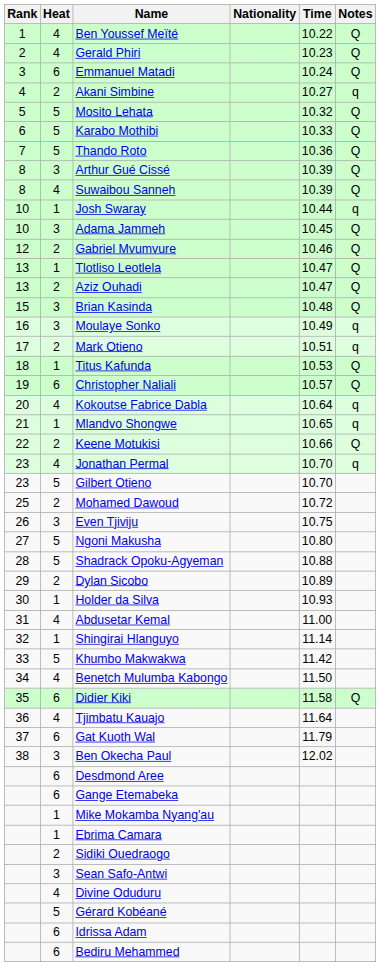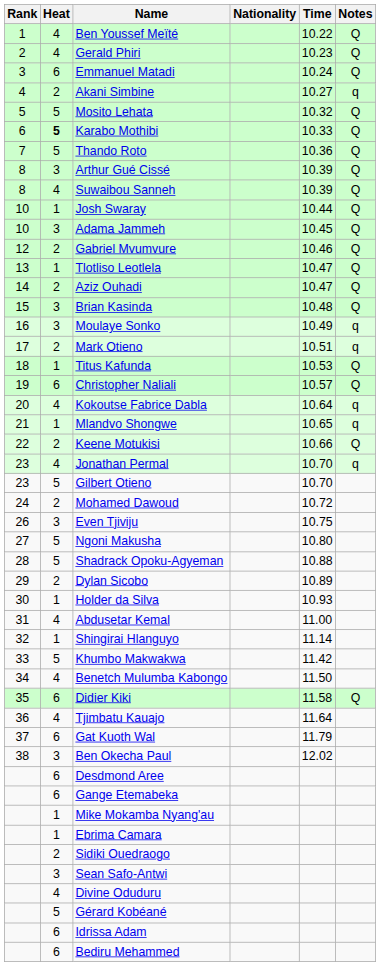 <table class="wikitable sortable" style="text-align:center">
 <tr>
 <th>Rank</th>
 <th>Heat</th>
 <th>Name</th>
 <th>Nationality</th>
 <th>Time</th>
 <th>Notes</th>
 </tr>
 <tr bgcolor=ccffcc>
 <td>1</td>
 <td>4</td>
 <td align=left><a href='#'>Ben Youssef Meïté</a></td>
 <td align=left></td>
 <td>10.22</td>
 <td>Q</td>
 </tr>
 <tr bgcolor=ccffcc>
 <td>2</td>
 <td>4</td>
 <td align=left><a href='#'>Gerald Phiri</a></td>
 <td align=left></td>
 <td>10.23</td>
 <td>Q</td>
 </tr>
 <tr bgcolor=ccffcc>
 <td>3</td>
 <td>6</td>
 <td align=left><a href='#'>Emmanuel Matadi</a></td>
 <td align=left></td>
 <td>10.24</td>
 <td>Q</td>
 </tr>
 <tr bgcolor=ccffcc>
 <td>4</td>
 <td>2</td>
 <td align=left><a href='#'>Akani Simbine</a></td>
 <td align=left></td>
 <td>10.27</td>
 <td>q</td>
 </tr>
 <tr bgcolor=ccffcc>
 <td>5</td>
 <td>5</td>
 <td align=left><a href='#'>Mosito Lehata</a></td>
 <td align=left></td>
 <td>10.32</td>
 <td>Q</td>
 </tr>
 <tr bgcolor=ccffcc>
 <td>6</td>
-<td>5</td>
+<td><strong>5</strong></td>
 <td align=left><a href='#'>Karabo Mothibi</a></td>
 <td align=left></td>
 <td>10.33</td>
 <td>Q</td>
 </tr>
 <tr bgcolor=ccffcc>
 <td>7</td>
 <td>5</td>
 <td align=left><a href='#'>Thando Roto</a></td>
 <td align=left></td>
 <td>10.36</td>
 <td>Q</td>
 </tr>
 <tr bgcolor=ccffcc>
 <td>8</td>
 <td>3</td>
 <td align=left><a href='#'>Arthur Gué Cissé</a></td>
 <td align=left></td>
 <td>10.39</td>
 <td>Q</td>
 </tr>
 <tr bgcolor=ccffcc>
 <td>8</td>
 <td>4</td>
 <td align=left><a href='#'>Suwaibou Sanneh</a></td>
 <td align=left></td>
 <td>10.39</td>
 <td>Q</td>
 </tr>
 <tr bgcolor=ccffcc>
 <td>10</td>
 <td>1</td>
 <td align=left><a href='#'>Josh Swaray</a></td>
 <td align=left></td>
 <td>10.44</td>
-<td>q</td>
+<td>Q</td>
 </tr>
 <tr bgcolor=ccffcc>
 <td>10</td>
 <td>3</td>
 <td align=left><a href='#'>Adama Jammeh</a></td>
 <td align=left></td>
 <td>10.45</td>
 <td>Q</td>
 </tr>
 <tr bgcolor=ccffcc>
 <td>12</td>
 <td>2</td>
 <td align=left><a href='#'>Gabriel Mvumvure</a></td>
 <td align=left></td>
 <td>10.46</td>
 <td>Q</td>
 </tr>
 <tr bgcolor=ccffcc>
 <td>13</td>
 <td>1</td>
 <td align=left><a href='#'>Tlotliso Leotlela</a></td>
 <td align=left></td>
 <td>10.47</td>
 <td>Q</td>
 </tr>
 <tr bgcolor=ccffcc>
-<td>13</td>
+<td>14</td>
 <td>2</td>
 <td align=left><a href='#'>Aziz Ouhadi</a></td>
 <td align=left></td>
 <td>10.47</td>
 <td>Q</td>
 </tr>
 <tr bgcolor=ccffcc>
 <td>15</td>
 <td>3</td>
 <td align=left><a href='#'>Brian Kasinda</a></td>
 <td align=left></td>
 <td>10.48</td>
 <td>Q</td>
 </tr>
 <tr bgcolor=ddffdd>
 <td>16</td>
 <td>3</td>
 <td align=left><a href='#'>Moulaye Sonko</a></td>
 <td align=left></td>
 <td>10.49</td>
 <td>q</td>
 </tr>
 <tr bgcolor=ddffdd>
 <td>17</td>
 <td>2</td>
 <td align=left><a href='#'>Mark Otieno</a></td>
 <td align=left></td>
 <td>10.51</td>
 <td>q</td>
 </tr>
 <tr bgcolor=ccffcc>
 <td>18</td>
 <td>1</td>
 <td align=left><a href='#'>Titus Kafunda</a></td>
 <td align=left></td>
 <td>10.53</td>
 <td>Q</td>
 </tr>
 <tr bgcolor=ccffcc>
 <td>19</td>
 <td>6</td>
 <td align=left><a href='#'>Christopher Naliali</a></td>
 <td align=left></td>
 <td>10.57</td>
 <td>Q</td>
 </tr>
 <tr bgcolor=ddffdd>
 <td>20</td>
 <td>4</td>
 <td align=left><a href='#'>Kokoutse Fabrice Dabla</a></td>
 <td align=left></td>
 <td>10.64</td>
 <td>q</td>
 </tr>
 <tr bgcolor=ddffdd>
 <td>21</td>
 <td>1</td>
 <td align=left><a href='#'>Mlandvo Shongwe</a></td>
 <td align=left></td>
 <td>10.65</td>
 <td>q</td>
 </tr>
 <tr bgcolor=ddffdd>
 <td>22</td>
 <td>2</td>
 <td align=left><a href='#'>Keene Motukisi</a></td>
 <td align=left></td>
 <td>10.66</td>
 <td>Q</td>
 </tr>
 <tr bgcolor=ddffdd>
 <td>23</td>
 <td>4</td>
 <td align=left><a href='#'>Jonathan Permal</a></td>
 <td align=left></td>
 <td>10.70</td>
 <td>q</td>
 </tr>
 <tr>
 <td>23</td>
 <td>5</td>
 <td align=left><a href='#'>Gilbert Otieno</a></td>
 <td align=left></td>
 <td>10.70</td>
 <td></td>
 </tr>
 <tr>
-<td>25</td>
+<td>24</td>
 <td>2</td>
 <td align=left><a href='#'>Mohamed Dawoud</a></td>
 <td align=left></td>
 <td>10.72</td>
 <td></td>
 </tr>
 <tr>
 <td>26</td>
 <td>3</td>
 <td align=left><a href='#'>Even Tjiviju</a></td>
 <td align=left></td>
 <td>10.75</td>
 <td></td>
 </tr>
 <tr>
 <td>27</td>
 <td>5</td>
 <td align=left><a href='#'>Ngoni Makusha</a></td>
 <td align=left></td>
 <td>10.80</td>
 <td></td>
 </tr>
 <tr>
 <td>28</td>
 <td>5</td>
 <td align=left><a href='#'>Shadrack Opoku-Agyeman</a></td>
 <td align=left></td>
 <td>10.88</td>
 <td></td>
 </tr>
 <tr>
 <td>29</td>
 <td>2</td>
 <td align=left><a href='#'>Dylan Sicobo</a></td>
 <td align=left></td>
 <td>10.89</td>
 <td></td>
 </tr>
 <tr>
 <td>30</td>
 <td>1</td>
 <td align=left><a href='#'>Holder da Silva</a></td>
 <td align=left></td>
 <td>10.93</td>
 <td></td>
 </tr>
 <tr>
 <td>31</td>
 <td>4</td>
 <td align=left><a href='#'>Abdusetar Kemal</a></td>
 <td align=left></td>
 <td>11.00</td>
 <td></td>
 </tr>
 <tr>
 <td>32</td>
 <td>1</td>
 <td align=left><a href='#'>Shingirai Hlanguyo</a></td>
 <td align=left></td>
 <td>11.14</td>
 <td></td>
 </tr>
 <tr>
 <td>33</td>
 <td>5</td>
 <td align=left><a href='#'>Khumbo Makwakwa</a></td>
 <td align=left></td>
 <td>11.42</td>
 <td></td>
 </tr>
 <tr>
 <td>34</td>
 <td>4</td>
 <td align=left><a href='#'>Benetch Mulumba Kabongo</a></td>
 <td align=left></td>
 <td>11.50</td>
 <td></td>
 </tr>
 <tr bgcolor=ccffcc>
 <td>35</td>
 <td>6</td>
 <td align=left><a href='#'>Didier Kiki</a></td>
 <td align=left></td>
 <td>11.58</td>
 <td>Q</td>
 </tr>
 <tr>
 <td>36</td>
 <td>4</td>
 <td align=left><a href='#'>Tjimbatu Kauajo</a></td>
 <td align=left></td>
 <td>11.64</td>
 <td></td>
 </tr>
 <tr>
 <td>37</td>
 <td>6</td>
 <td align=left><a href='#'>Gat Kuoth Wal</a></td>
 <td align=left></td>
 <td>11.79</td>
 <td></td>
 </tr>
 <tr>
 <td>38</td>
 <td>3</td>
 <td align=left><a href='#'>Ben Okecha Paul</a></td>
 <td align=left></td>
 <td>12.02</td>
 <td></td>
 </tr>
 <tr>
 <td></td>
 <td>6</td>
 <td align=left><a href='#'>Desdmond Aree</a></td>
 <td align=left></td>
 <td></td>
 <td></td>
 </tr>
 <tr>
 <td></td>
 <td>6</td>
 <td align=left><a href='#'>Gange Etemabeka</a></td>
 <td align=left></td>
 <td></td>
 <td></td>
 </tr>
 <tr>
 <td></td>
 <td>1</td>
 <td align=left><a href='#'>Mike Mokamba Nyang'au</a></td>
 <td align=left></td>
 <td></td>
 <td></td>
 </tr>
 <tr>
 <td></td>
 <td>1</td>
 <td align=left><a href='#'>Ebrima Camara</a></td>
 <td align=left></td>
 <td></td>
 <td></td>
 </tr>
 <tr>
 <td></td>
 <td>2</td>
 <td align=left><a href='#'>Sidiki Ouedraogo</a></td>
 <td align=left></td>
 <td></td>
 <td></td>
 </tr>
 <tr>
 <td></td>
 <td>3</td>
 <td align=left><a href='#'>Sean Safo-Antwi</a></td>
 <td align=left></td>
 <td></td>
 <td></td>
 </tr>
 <tr>
 <td></td>
 <td>4</td>
 <td align=left><a href='#'>Divine Oduduru</a></td>
 <td align=left></td>
 <td></td>
 <td></td>
 </tr>
 <tr>
 <td></td>
 <td>5</td>
 <td align=left><a href='#'>Gérard Kobéané</a></td>
 <td align=left></td>
 <td></td>
 <td></td>
 </tr>
 <tr>
 <td></td>
 <td>6</td>
 <td align=left><a href='#'>Idrissa Adam</a></td>
 <td align=left></td>
 <td></td>
 <td></td>
 </tr>
 <tr>
 <td></td>
 <td>6</td>
 <td align=left><a href='#'>Bediru Mehammed</a></td>
 <td align=left></td>
 <td></td>
 <td></td>
 </tr>
 </table>
